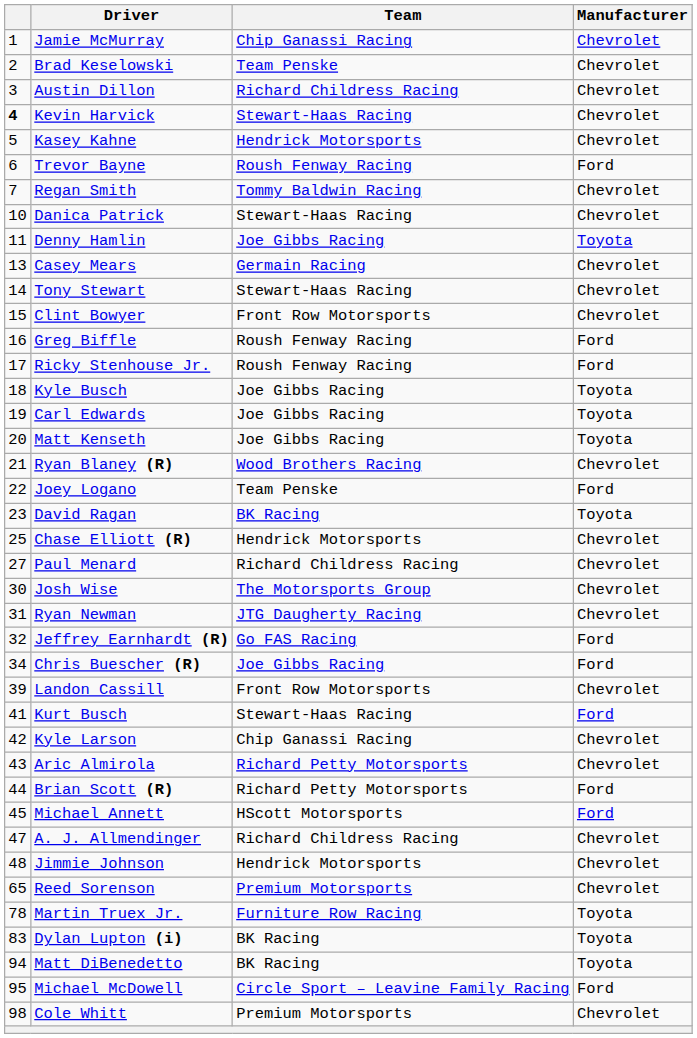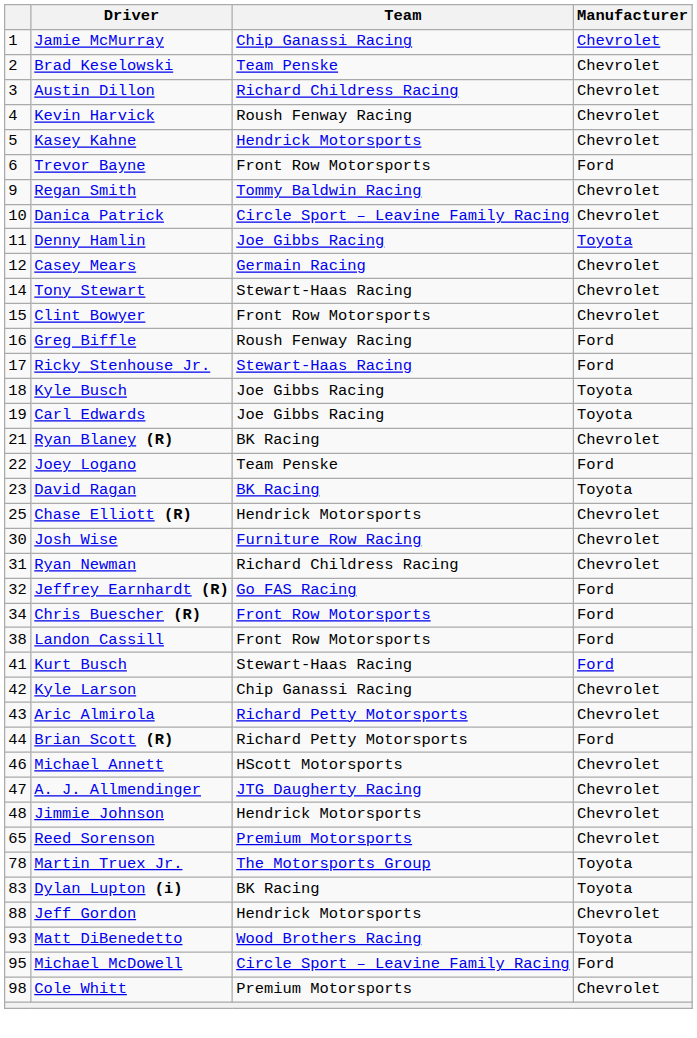 <table class="wikitable" style="font-size:95%">
 <tr>
 <th></th>
 <th>Driver</th>
 <th>Team</th>
 <th>Manufacturer</th>
 </tr>
 <tr>
 <td>1</td>
 <td><a href='#'>Jamie McMurray</a></td>
 <td><a href='#'>Chip Ganassi Racing</a></td>
 <td><a href='#'>Chevrolet</a></td>
 </tr>
 <tr>
 <td>2</td>
 <td><a href='#'>Brad Keselowski</a></td>
 <td><a href='#'>Team Penske</a></td>
 <td>Chevrolet</td>
 </tr>
 <tr>
 <td>3</td>
 <td><a href='#'>Austin Dillon</a></td>
 <td><a href='#'>Richard Childress Racing</a></td>
 <td>Chevrolet</td>
 </tr>
 <tr>
-<td><strong>4</strong></td>
+<td>4</td>
 <td><a href='#'>Kevin Harvick</a></td>
-<td><a href='#'>Stewart-Haas Racing</a></td>
+<td>Roush Fenway Racing</td>
 <td>Chevrolet</td>
 </tr>
 <tr>
 <td>5</td>
 <td><a href='#'>Kasey Kahne</a></td>
 <td><a href='#'>Hendrick Motorsports</a></td>
 <td>Chevrolet</td>
 </tr>
 <tr>
 <td>6</td>
 <td><a href='#'>Trevor Bayne</a></td>
-<td><a href='#'>Roush Fenway Racing</a></td>
+<td>Front Row Motorsports</td>
 <td>Ford</td>
 </tr>
 <tr>
-<td>7</td>
+<td>9</td>
 <td><a href='#'>Regan Smith</a></td>
 <td><a href='#'>Tommy Baldwin Racing</a></td>
 <td>Chevrolet</td>
 </tr>
 <tr>
 <td>10</td>
 <td><a href='#'>Danica Patrick</a></td>
-<td>Stewart-Haas Racing</td>
+<td><a href='#'>Circle Sport – Leavine Family Racing</a></td>
 <td>Chevrolet</td>
 </tr>
 <tr>
 <td>11</td>
 <td><a href='#'>Denny Hamlin</a></td>
 <td><a href='#'>Joe Gibbs Racing</a></td>
 <td><a href='#'>Toyota</a></td>
 </tr>
 <tr>
-<td>13</td>
+<td>12</td>
 <td><a href='#'>Casey Mears</a></td>
 <td><a href='#'>Germain Racing</a></td>
 <td>Chevrolet</td>
 </tr>
 <tr>
 <td>14</td>
 <td><a href='#'>Tony Stewart</a></td>
 <td>Stewart-Haas Racing</td>
 <td>Chevrolet</td>
 </tr>
 <tr>
 <td>15</td>
 <td><a href='#'>Clint Bowyer</a></td>
 <td>Front Row Motorsports</td>
 <td>Chevrolet</td>
 </tr>
 <tr>
 <td>16</td>
 <td><a href='#'>Greg Biffle</a></td>
 <td>Roush Fenway Racing</td>
 <td>Ford</td>
 </tr>
 <tr>
 <td>17</td>
 <td><a href='#'>Ricky Stenhouse Jr.</a></td>
-<td>Roush Fenway Racing</td>
+<td><a href='#'>Stewart-Haas Racing</a></td>
 <td>Ford</td>
 </tr>
 <tr>
 <td>18</td>
 <td><a href='#'>Kyle Busch</a></td>
 <td>Joe Gibbs Racing</td>
 <td>Toyota</td>
 </tr>
 <tr>
 <td>19</td>
 <td><a href='#'>Carl Edwards</a></td>
 <td>Joe Gibbs Racing</td>
 <td>Toyota</td>
 </tr>
 <tr>
-<td>20</td>
-<td><a href='#'>Matt Kenseth</a></td>
-<td>Joe Gibbs Racing</td>
-<td>Toyota</td>
-</tr>
-<tr>
 <td>21</td>
 <td><a href='#'>Ryan Blaney</a> <strong>(R)</strong></td>
-<td><a href='#'>Wood Brothers Racing</a></td>
+<td>BK Racing</td>
 <td>Chevrolet</td>
 </tr>
 <tr>
 <td>22</td>
 <td><a href='#'>Joey Logano</a></td>
 <td>Team Penske</td>
 <td>Ford</td>
 </tr>
 <tr>
 <td>23</td>
 <td><a href='#'>David Ragan</a></td>
 <td><a href='#'>BK Racing</a></td>
 <td>Toyota</td>
 </tr>
 <tr>
 <td>25</td>
 <td><a href='#'>Chase Elliott</a> <strong>(R)</strong></td>
 <td>Hendrick Motorsports</td>
 <td>Chevrolet</td>
 </tr>
 <tr>
-<td>27</td>
-<td><a href='#'>Paul Menard</a></td>
-<td>Richard Childress Racing</td>
-<td>Chevrolet</td>
-</tr>
-<tr>
 <td>30</td>
 <td><a href='#'>Josh Wise</a></td>
-<td><a href='#'>The Motorsports Group</a></td>
+<td><a href='#'>Furniture Row Racing</a></td>
 <td>Chevrolet</td>
 </tr>
 <tr>
 <td>31</td>
 <td><a href='#'>Ryan Newman</a></td>
-<td><a href='#'>JTG Daugherty Racing</a></td>
+<td>Richard Childress Racing</td>
 <td>Chevrolet</td>
 </tr>
 <tr>
 <td>32</td>
 <td><a href='#'>Jeffrey Earnhardt</a> <strong>(R)</strong></td>
 <td><a href='#'>Go FAS Racing</a></td>
 <td>Ford</td>
 </tr>
 <tr>
 <td>34</td>
 <td><a href='#'>Chris Buescher</a> <strong>(R)</strong></td>
-<td><a href='#'>Joe Gibbs Racing</a></td>
+<td><a href='#'>Front Row Motorsports</a></td>
 <td>Ford</td>
 </tr>
 <tr>
-<td>39</td>
+<td>38</td>
 <td><a href='#'>Landon Cassill</a></td>
 <td>Front Row Motorsports</td>
-<td>Chevrolet</td>
+<td>Ford</td>
 </tr>
 <tr>
 <td>41</td>
 <td><a href='#'>Kurt Busch</a></td>
 <td>Stewart-Haas Racing</td>
 <td><a href='#'>Ford</a></td>
 </tr>
 <tr>
 <td>42</td>
 <td><a href='#'>Kyle Larson</a></td>
 <td>Chip Ganassi Racing</td>
 <td>Chevrolet</td>
 </tr>
 <tr>
 <td>43</td>
 <td><a href='#'>Aric Almirola</a></td>
 <td><a href='#'>Richard Petty Motorsports</a></td>
 <td>Chevrolet</td>
 </tr>
 <tr>
 <td>44</td>
 <td><a href='#'>Brian Scott</a> <strong>(R)</strong></td>
 <td>Richard Petty Motorsports</td>
 <td>Ford</td>
 </tr>
 <tr>
-<td>45</td>
+<td>46</td>
 <td><a href='#'>Michael Annett</a></td>
 <td>HScott Motorsports</td>
-<td><a href='#'>Ford</a></td>
+<td>Chevrolet</td>
 </tr>
 <tr>
 <td>47</td>
 <td><a href='#'>A. J. Allmendinger</a></td>
-<td>Richard Childress Racing</td>
+<td><a href='#'>JTG Daugherty Racing</a></td>
 <td>Chevrolet</td>
 </tr>
 <tr>
 <td>48</td>
 <td><a href='#'>Jimmie Johnson</a></td>
 <td>Hendrick Motorsports</td>
 <td>Chevrolet</td>
 </tr>
 <tr>
 <td>65</td>
 <td><a href='#'>Reed Sorenson</a></td>
 <td><a href='#'>Premium Motorsports</a></td>
 <td>Chevrolet</td>
 </tr>
 <tr>
 <td>78</td>
 <td><a href='#'>Martin Truex Jr.</a></td>
-<td><a href='#'>Furniture Row Racing</a></td>
+<td><a href='#'>The Motorsports Group</a></td>
 <td>Toyota</td>
 </tr>
 <tr>
 <td>83</td>
 <td><a href='#'>Dylan Lupton</a> <strong>(i)</strong></td>
 <td>BK Racing</td>
 <td>Toyota</td>
 </tr>
 <tr>
-<td>94</td>
+<td>88</td>
+<td><a href='#'>Jeff Gordon</a></td>
+<td>Hendrick Motorsports</td>
+<td>Chevrolet</td>
+</tr>
+<tr>
+<td>93</td>
 <td><a href='#'>Matt DiBenedetto</a></td>
-<td>BK Racing</td>
+<td><a href='#'>Wood Brothers Racing</a></td>
 <td>Toyota</td>
 </tr>
 <tr>
 <td>95</td>
 <td><a href='#'>Michael McDowell</a></td>
 <td><a href='#'>Circle Sport – Leavine Family Racing</a></td>
 <td>Ford</td>
 </tr>
 <tr>
 <td>98</td>
 <td><a href='#'>Cole Whitt</a></td>
 <td>Premium Motorsports</td>
 <td>Chevrolet</td>
 </tr>
 <tr>
 <th colspan="4"></th>
 </tr>
 </table>
